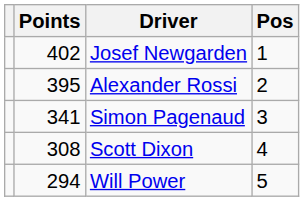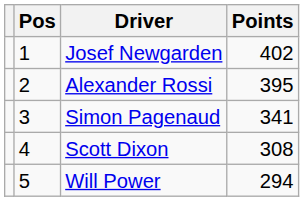 <table class="wikitable" style="font-size: 95%;">
 <tr>
 <th></th>
+<th>Pos</th>
+<th>Driver</th>
 <th>Points</th>
-<th>Driver</th>
-<th>Pos</th>
 </tr>
 <tr>
 <td align="left"></td>
+<td>1</td>
+<td> <a href='#'>Josef Newgarden</a></td>
 <td align="right">402</td>
-<td> <a href='#'>Josef Newgarden</a></td>
-<td>1</td>
 </tr>
 <tr>
 <td align="left"></td>
+<td>2</td>
+<td> <a href='#'>Alexander Rossi</a></td>
 <td align="right">395</td>
-<td> <a href='#'>Alexander Rossi</a></td>
-<td>2</td>
 </tr>
 <tr>
 <td align="left"></td>
+<td>3</td>
+<td> <a href='#'>Simon Pagenaud</a></td>
 <td align="right">341</td>
-<td> <a href='#'>Simon Pagenaud</a></td>
-<td>3</td>
 </tr>
 <tr>
 <td align="left"></td>
+<td>4</td>
+<td> <a href='#'>Scott Dixon</a></td>
 <td align="right">308</td>
-<td> <a href='#'>Scott Dixon</a></td>
-<td>4</td>
 </tr>
 <tr>
 <td align="left"></td>
+<td>5</td>
+<td> <a href='#'>Will Power</a></td>
 <td align="right">294</td>
-<td> <a href='#'>Will Power</a></td>
-<td>5</td>
 </tr>
 </table>
